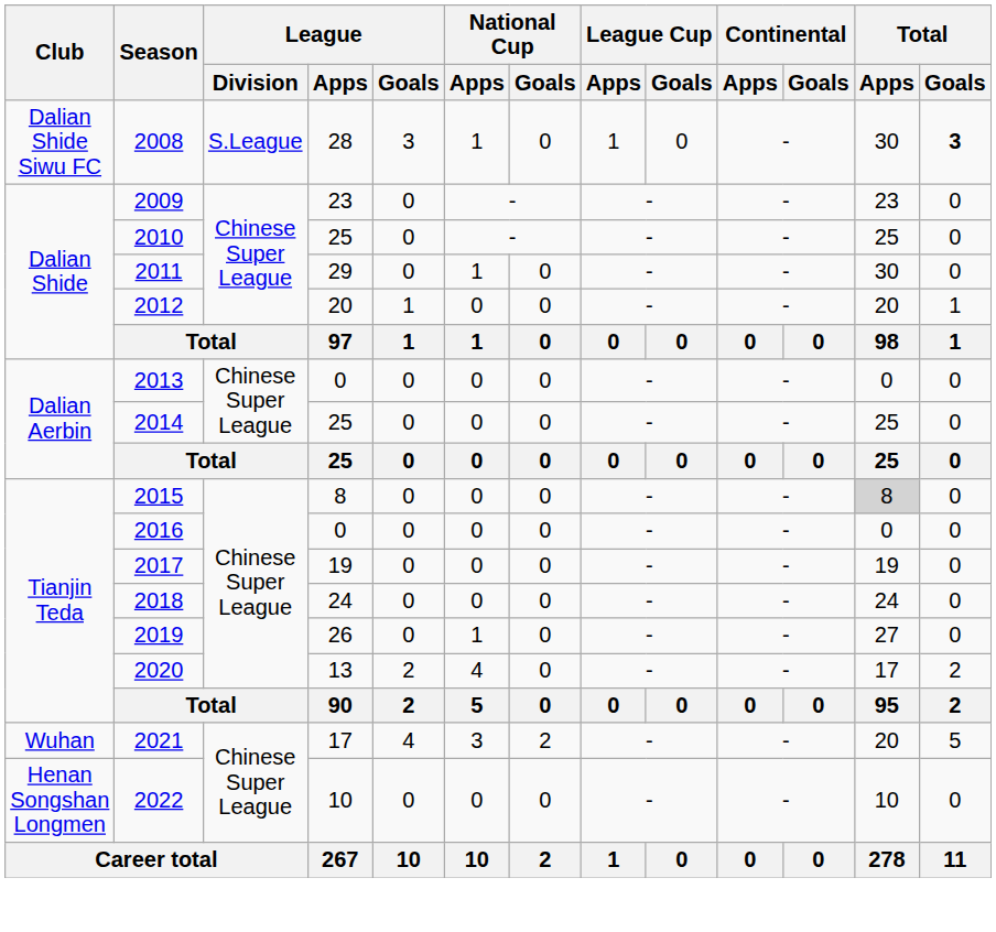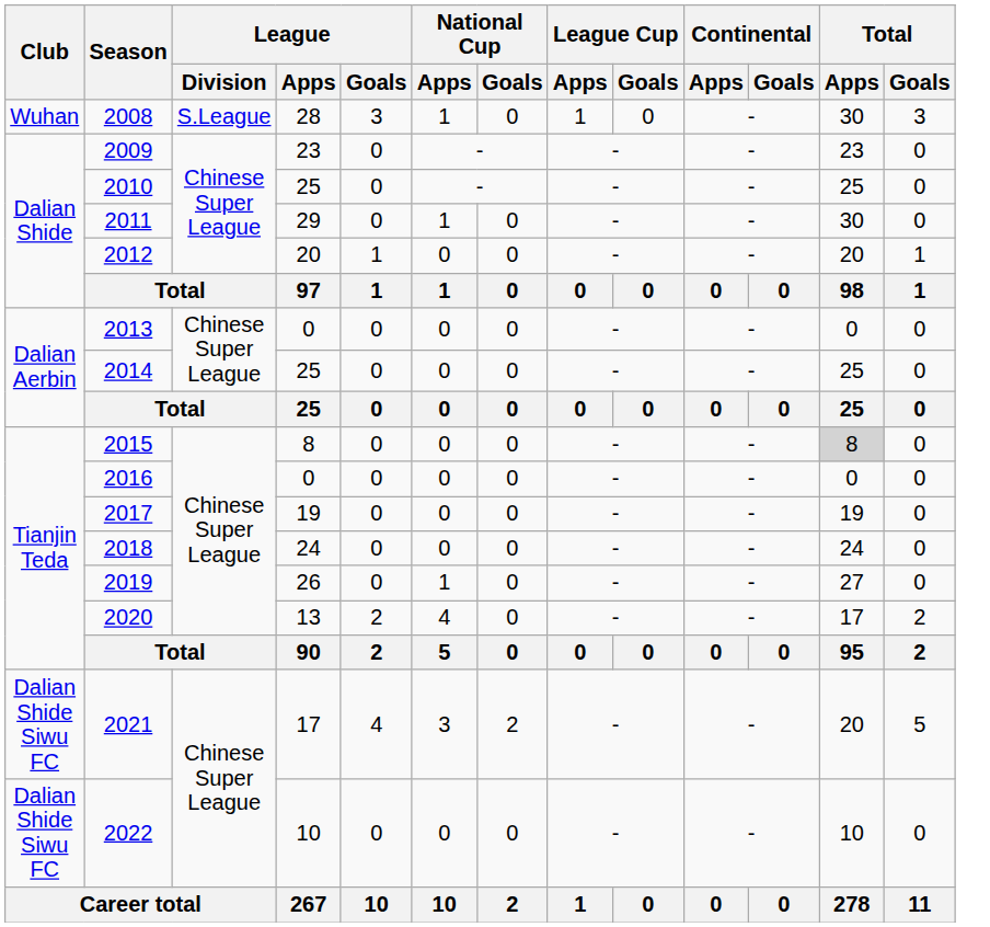 <table class="wikitable" style="text-align: center">
 <tr>
 <th rowspan="2">Club</th>
 <th rowspan="2">Season</th>
 <th colspan="3">League</th>
 <th colspan="2">National Cup</th>
 <th colspan="2">League Cup</th>
 <th colspan="2">Continental</th>
 <th colspan="2">Total</th>
 </tr>
 <tr>
 <th>Division</th>
 <th>Apps</th>
 <th>Goals</th>
 <th>Apps</th>
 <th>Goals</th>
 <th>Apps</th>
 <th>Goals</th>
 <th>Apps</th>
 <th>Goals</th>
 <th>Apps</th>
 <th>Goals</th>
 </tr>
 <tr>
-<td><a href='#'>Dalian Shide Siwu FC</a></td>
+<td><a href='#'>Wuhan</a></td>
 <td><a href='#'>2008</a></td>
 <td><a href='#'>S.League</a></td>
 <td>28</td>
 <td>3</td>
 <td>1</td>
 <td>0</td>
 <td>1</td>
 <td>0</td>
 <td colspan="2">-</td>
 <td>30</td>
-<td><strong>3</strong></td>
+<td>3</td>
 </tr>
 <tr>
 <td rowspan=5><a href='#'>Dalian Shide</a></td>
 <td><a href='#'>2009</a></td>
 <td rowspan=4><a href='#'>Chinese Super League</a></td>
 <td>23</td>
 <td>0</td>
 <td colspan="2">-</td>
 <td colspan="2">-</td>
 <td colspan="2">-</td>
 <td>23</td>
 <td>0</td>
 </tr>
 <tr>
 <td><a href='#'>2010</a></td>
 <td>25</td>
 <td>0</td>
 <td colspan="2">-</td>
 <td colspan="2">-</td>
 <td colspan="2">-</td>
 <td>25</td>
 <td>0</td>
 </tr>
 <tr>
 <td><a href='#'>2011</a></td>
 <td>29</td>
 <td>0</td>
 <td>1</td>
 <td>0</td>
 <td colspan="2">-</td>
 <td colspan="2">-</td>
 <td>30</td>
 <td>0</td>
 </tr>
 <tr>
 <td><a href='#'>2012</a></td>
 <td>20</td>
 <td>1</td>
 <td>0</td>
 <td>0</td>
 <td colspan="2">-</td>
 <td colspan="2">-</td>
 <td>20</td>
 <td>1</td>
 </tr>
 <tr>
 <th colspan="2"><strong>Total</strong></th>
 <th>97</th>
 <th>1</th>
 <th>1</th>
 <th>0</th>
 <th>0</th>
 <th>0</th>
 <th>0</th>
 <th>0</th>
 <th>98</th>
 <th>1</th>
 </tr>
 <tr>
 <td rowspan=3><a href='#'>Dalian Aerbin</a></td>
 <td><a href='#'>2013</a></td>
 <td rowspan=2>Chinese Super League</td>
 <td>0</td>
 <td>0</td>
 <td>0</td>
 <td>0</td>
 <td colspan="2">-</td>
 <td colspan="2">-</td>
 <td>0</td>
 <td>0</td>
 </tr>
 <tr>
 <td><a href='#'>2014</a></td>
 <td>25</td>
 <td>0</td>
 <td>0</td>
 <td>0</td>
 <td colspan="2">-</td>
 <td colspan="2">-</td>
 <td>25</td>
 <td>0</td>
 </tr>
 <tr>
 <th colspan="2"><strong>Total</strong></th>
 <th>25</th>
 <th>0</th>
 <th>0</th>
 <th>0</th>
 <th>0</th>
 <th>0</th>
 <th>0</th>
 <th>0</th>
 <th>25</th>
 <th>0</th>
 </tr>
 <tr>
 <td rowspan=7><a href='#'>Tianjin Teda</a></td>
 <td><a href='#'>2015</a></td>
 <td rowspan=6>Chinese Super League</td>
 <td>8</td>
 <td>0</td>
 <td>0</td>
 <td>0</td>
 <td colspan="2">-</td>
 <td colspan="2">-</td>
 <td style="background: lightgrey;">8</td>
 <td>0</td>
 </tr>
 <tr>
 <td><a href='#'>2016</a></td>
 <td>0</td>
 <td>0</td>
 <td>0</td>
 <td>0</td>
 <td colspan="2">-</td>
 <td colspan="2">-</td>
 <td>0</td>
 <td>0</td>
 </tr>
 <tr>
 <td><a href='#'>2017</a></td>
 <td>19</td>
 <td>0</td>
 <td>0</td>
 <td>0</td>
 <td colspan="2">-</td>
 <td colspan="2">-</td>
 <td>19</td>
 <td>0</td>
 </tr>
 <tr>
 <td><a href='#'>2018</a></td>
 <td>24</td>
 <td>0</td>
 <td>0</td>
 <td>0</td>
 <td colspan="2">-</td>
 <td colspan="2">-</td>
 <td>24</td>
 <td>0</td>
 </tr>
 <tr>
 <td><a href='#'>2019</a></td>
 <td>26</td>
 <td>0</td>
 <td>1</td>
 <td>0</td>
 <td colspan="2">-</td>
 <td colspan="2">-</td>
 <td>27</td>
 <td>0</td>
 </tr>
 <tr>
 <td><a href='#'>2020</a></td>
 <td>13</td>
 <td>2</td>
 <td>4</td>
 <td>0</td>
 <td colspan="2">-</td>
 <td colspan="2">-</td>
 <td>17</td>
 <td>2</td>
 </tr>
 <tr>
 <th colspan="2"><strong>Total</strong></th>
 <th>90</th>
 <th>2</th>
 <th>5</th>
 <th>0</th>
 <th>0</th>
 <th>0</th>
 <th>0</th>
 <th>0</th>
 <th>95</th>
 <th>2</th>
 </tr>
 <tr>
-<td><a href='#'>Wuhan</a></td>
+<td><a href='#'>Dalian Shide Siwu FC</a></td>
 <td><a href='#'>2021</a></td>
 <td rowspan=2>Chinese Super League</td>
 <td>17</td>
 <td>4</td>
 <td>3</td>
 <td>2</td>
 <td colspan="2">-</td>
 <td colspan="2">-</td>
 <td>20</td>
 <td>5</td>
 </tr>
 <tr>
-<td><a href='#'>Henan Songshan Longmen</a></td>
+<td><a href='#'>Dalian Shide Siwu FC</a></td>
 <td><a href='#'>2022</a></td>
 <td>10</td>
 <td>0</td>
 <td>0</td>
 <td>0</td>
 <td colspan="2">-</td>
 <td colspan="2">-</td>
 <td>10</td>
 <td>0</td>
 </tr>
 <tr>
 <th colspan=3>Career total</th>
 <th>267</th>
 <th>10</th>
 <th>10</th>
 <th>2</th>
 <th>1</th>
 <th>0</th>
 <th>0</th>
 <th>0</th>
 <th>278</th>
 <th>11</th>
 </tr>
 </table>
